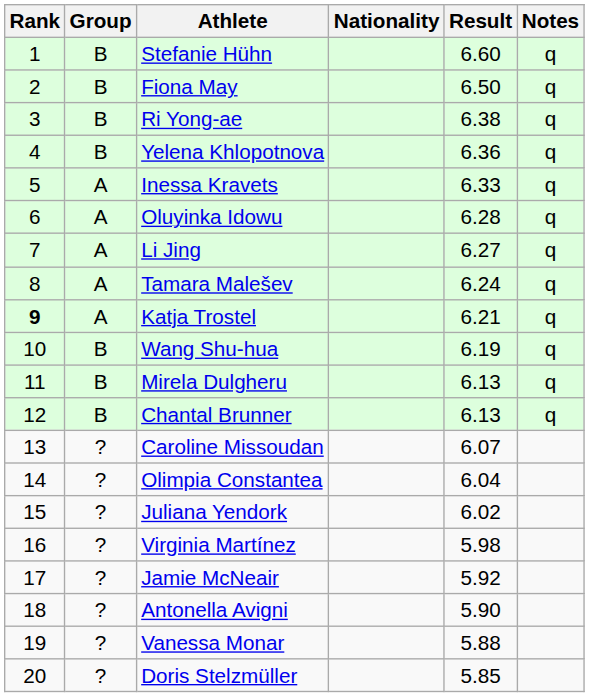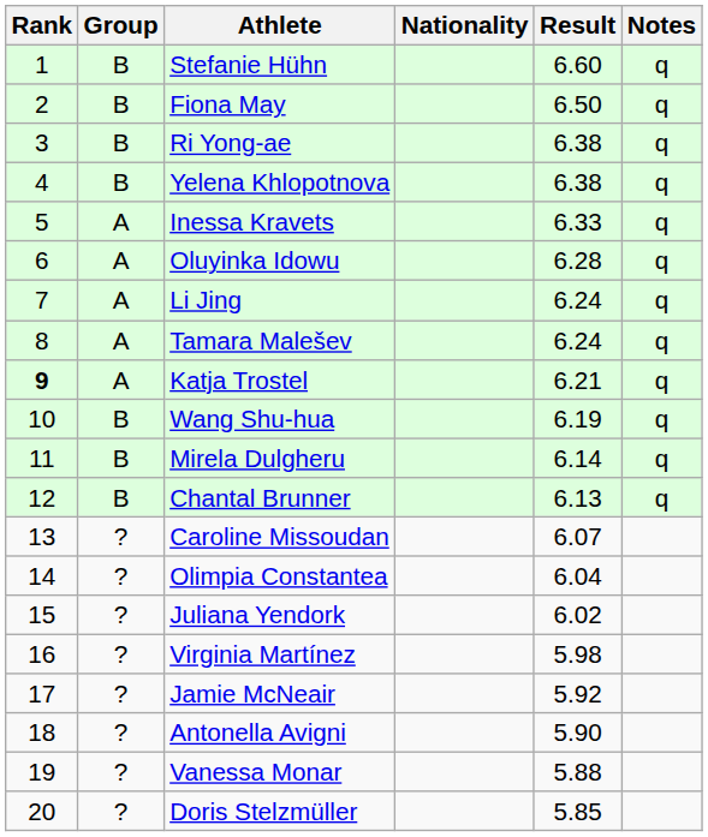 <table class="wikitable sortable" style="text-align:center;font-size:95%">
 <tr>
 <th>Rank</th>
 <th>Group</th>
 <th>Athlete</th>
 <th>Nationality</th>
 <th>Result</th>
 <th>Notes</th>
 </tr>
 <tr bgcolor=ddffdd>
 <td>1</td>
 <td>B</td>
 <td align="left"><a href='#'>Stefanie Hühn</a></td>
 <td align=left></td>
 <td>6.60</td>
 <td>q</td>
 </tr>
 <tr bgcolor=ddffdd>
 <td>2</td>
 <td>B</td>
 <td align="left"><a href='#'>Fiona May</a></td>
 <td align=left></td>
 <td>6.50</td>
 <td>q</td>
 </tr>
 <tr bgcolor=ddffdd>
 <td>3</td>
 <td>B</td>
 <td align="left"><a href='#'>Ri Yong-ae</a></td>
 <td align=left></td>
 <td>6.38</td>
 <td>q</td>
 </tr>
 <tr bgcolor=ddffdd>
 <td>4</td>
 <td>B</td>
 <td align="left"><a href='#'>Yelena Khlopotnova</a></td>
 <td align=left></td>
-<td>6.36</td>
+<td>6.38</td>
 <td>q</td>
 </tr>
 <tr bgcolor=ddffdd>
 <td>5</td>
 <td>A</td>
 <td align="left"><a href='#'>Inessa Kravets</a></td>
 <td align=left></td>
 <td>6.33</td>
 <td>q</td>
 </tr>
 <tr bgcolor=ddffdd>
 <td>6</td>
 <td>A</td>
 <td align="left"><a href='#'>Oluyinka Idowu</a></td>
 <td align=left></td>
 <td>6.28</td>
 <td>q</td>
 </tr>
 <tr bgcolor=ddffdd>
 <td>7</td>
 <td>A</td>
 <td align="left"><a href='#'>Li Jing</a></td>
 <td align=left></td>
-<td>6.27</td>
+<td>6.24</td>
 <td>q</td>
 </tr>
 <tr bgcolor=ddffdd>
 <td>8</td>
 <td>A</td>
 <td align="left"><a href='#'>Tamara Malešev</a></td>
 <td align=left></td>
 <td>6.24</td>
 <td>q</td>
 </tr>
 <tr bgcolor=ddffdd>
 <td><strong>9</strong></td>
 <td>A</td>
 <td align="left"><a href='#'>Katja Trostel</a></td>
 <td align=left></td>
 <td>6.21</td>
 <td>q</td>
 </tr>
 <tr bgcolor=ddffdd>
 <td>10</td>
 <td>B</td>
 <td align="left"><a href='#'>Wang Shu-hua</a></td>
 <td align=left></td>
 <td>6.19</td>
 <td>q</td>
 </tr>
 <tr bgcolor=ddffdd>
 <td>11</td>
 <td>B</td>
 <td align="left"><a href='#'>Mirela Dulgheru</a></td>
 <td align=left></td>
-<td>6.13</td>
+<td>6.14</td>
 <td>q</td>
 </tr>
 <tr bgcolor=ddffdd>
 <td>12</td>
 <td>B</td>
 <td align="left"><a href='#'>Chantal Brunner</a></td>
 <td align=left></td>
 <td>6.13</td>
 <td>q</td>
 </tr>
 <tr>
 <td>13</td>
 <td>?</td>
 <td align=left><a href='#'>Caroline Missoudan</a></td>
 <td align=left></td>
 <td>6.07</td>
 <td></td>
 </tr>
 <tr>
 <td>14</td>
 <td>?</td>
 <td align=left><a href='#'>Olimpia Constantea</a></td>
 <td align=left></td>
 <td>6.04</td>
 <td></td>
 </tr>
 <tr>
 <td>15</td>
 <td>?</td>
 <td align=left><a href='#'>Juliana Yendork</a></td>
 <td align=left></td>
 <td>6.02</td>
 <td></td>
 </tr>
 <tr>
 <td>16</td>
 <td>?</td>
 <td align=left><a href='#'>Virginia Martínez</a></td>
 <td align=left></td>
 <td>5.98</td>
 <td></td>
 </tr>
 <tr>
 <td>17</td>
 <td>?</td>
 <td align=left><a href='#'>Jamie McNeair</a></td>
 <td align=left></td>
 <td>5.92</td>
 <td></td>
 </tr>
 <tr>
 <td>18</td>
 <td>?</td>
 <td align=left><a href='#'>Antonella Avigni</a></td>
 <td align=left></td>
 <td>5.90</td>
 <td></td>
 </tr>
 <tr>
 <td>19</td>
 <td>?</td>
 <td align=left><a href='#'>Vanessa Monar</a></td>
 <td align=left></td>
 <td>5.88</td>
 <td></td>
 </tr>
 <tr>
 <td>20</td>
 <td>?</td>
 <td align=left><a href='#'>Doris Stelzmüller</a></td>
 <td align=left></td>
 <td>5.85</td>
 <td></td>
 </tr>
 </table>
